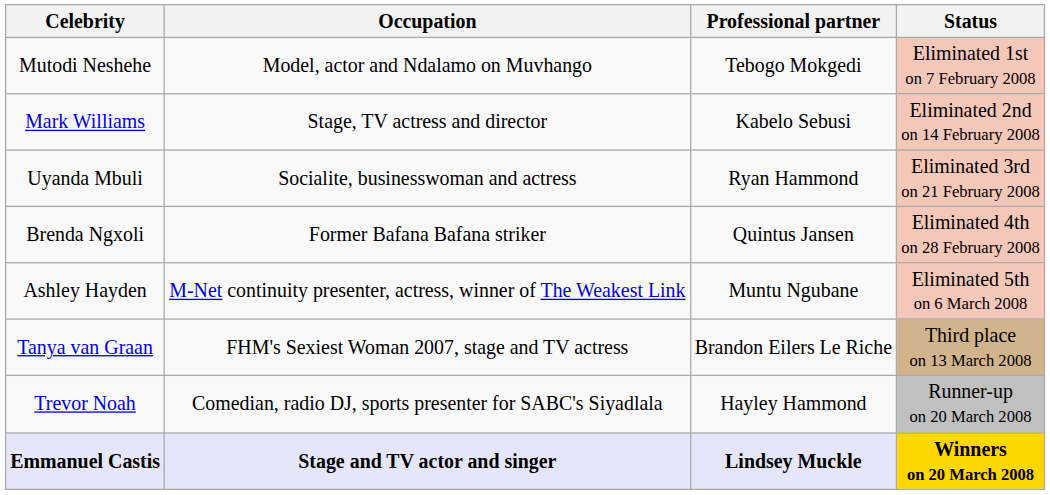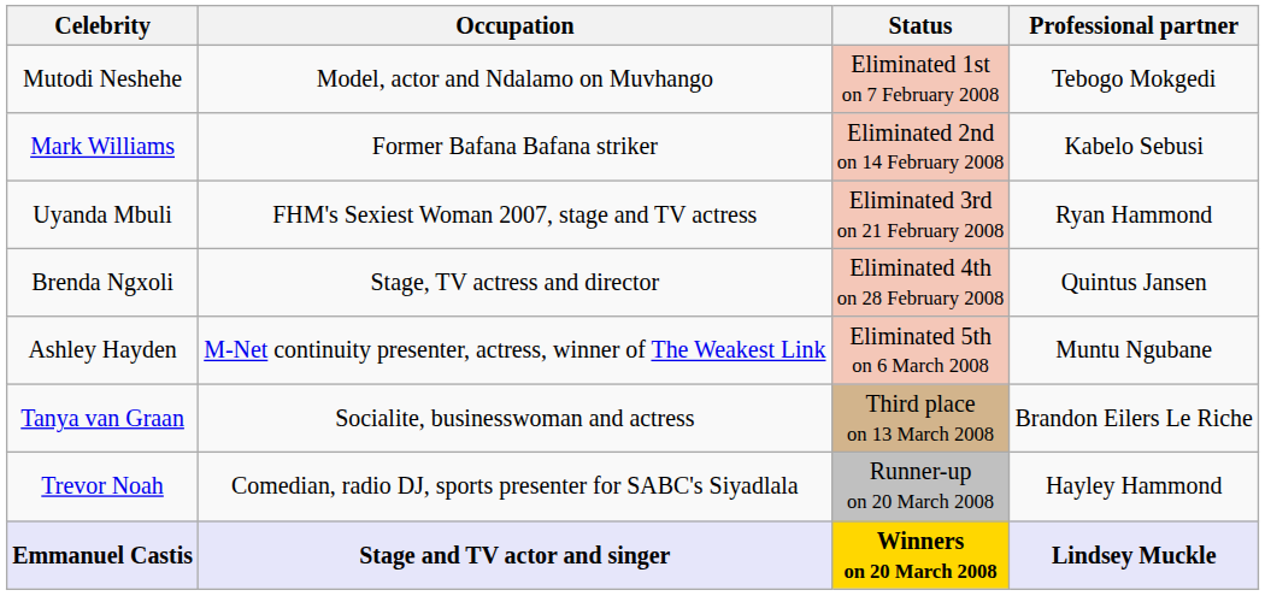 <table class="wikitable"  style="margin:auto; text-align:center; font-size:95%;">
 <tr>
 <th>Celebrity</th>
 <th>Occupation</th>
+<th>Status</th>
 <th>Professional partner</th>
-<th>Status</th>
 </tr>
 <tr>
 <td>Mutodi Neshehe</td>
 <td>Model, actor and Ndalamo on Muvhango</td>
+<td style="background:#f4c7b8;">Eliminated 1st<br><small>on 7 February 2008</small></td>
 <td>Tebogo Mokgedi</td>
-<td style="background:#f4c7b8;">Eliminated 1st<br><small>on 7 February 2008</small></td>
 </tr>
 <tr>
 <td><a href='#'>Mark Williams</a></td>
-<td>Stage, TV actress and director</td>
+<td>Former Bafana Bafana striker</td>
+<td style="background:#f4c7b8;">Eliminated 2nd<br><small>on 14 February 2008</small></td>
 <td>Kabelo Sebusi</td>
-<td style="background:#f4c7b8;">Eliminated 2nd<br><small>on 14 February 2008</small></td>
 </tr>
 <tr>
 <td>Uyanda Mbuli</td>
-<td>Socialite, businesswoman and actress</td>
+<td>FHM's Sexiest Woman 2007, stage and TV actress</td>
+<td style="background:#f4c7b8;">Eliminated 3rd<br><small>on 21 February 2008</small></td>
 <td>Ryan Hammond</td>
-<td style="background:#f4c7b8;">Eliminated 3rd<br><small>on 21 February 2008</small></td>
 </tr>
 <tr>
 <td>Brenda Ngxoli</td>
-<td>Former Bafana Bafana striker</td>
+<td>Stage, TV actress and director</td>
+<td style="background:#f4c7b8;">Eliminated 4th<br><small>on 28 February 2008</small></td>
 <td>Quintus Jansen</td>
-<td style="background:#f4c7b8;">Eliminated 4th<br><small>on 28 February 2008</small></td>
 </tr>
 <tr>
 <td>Ashley Hayden</td>
 <td><a href='#'>M-Net</a> continuity presenter, actress, winner of <a href='#'>The Weakest Link</a></td>
+<td style="background:#f4c7b8;">Eliminated 5th<br><small>on 6 March 2008</small></td>
 <td>Muntu Ngubane</td>
-<td style="background:#f4c7b8;">Eliminated 5th<br><small>on 6 March 2008</small></td>
 </tr>
 <tr>
 <td><a href='#'>Tanya van Graan</a></td>
-<td>FHM's Sexiest Woman 2007, stage and TV actress</td>
+<td>Socialite, businesswoman and actress</td>
+<td style="background:tan;">Third place<br><small>on 13 March 2008</small></td>
 <td>Brandon Eilers Le Riche</td>
-<td style="background:tan;">Third place<br><small>on 13 March 2008</small></td>
 </tr>
 <tr>
 <td><a href='#'>Trevor Noah</a></td>
 <td>Comedian, radio DJ, sports presenter for SABC's Siyadlala</td>
+<td style="background:silver;">Runner-up<br><small>on 20 March 2008</small></td>
 <td>Hayley Hammond</td>
-<td style="background:silver;">Runner-up<br><small>on 20 March 2008</small></td>
 </tr>
 <tr>
 <td style="background:lavender;"><strong>Emmanuel Castis</strong></td>
 <td style="background:lavender;"><strong>Stage and TV actor and singer</strong></td>
+<td style="background:gold;"><strong>Winners<br><small>on 20 March 2008</small></strong></td>
 <td style="background:lavender;"><strong>Lindsey Muckle</strong></td>
-<td style="background:gold;"><strong>Winners<br><small>on 20 March 2008</small></strong></td>
 </tr>
 </table>
